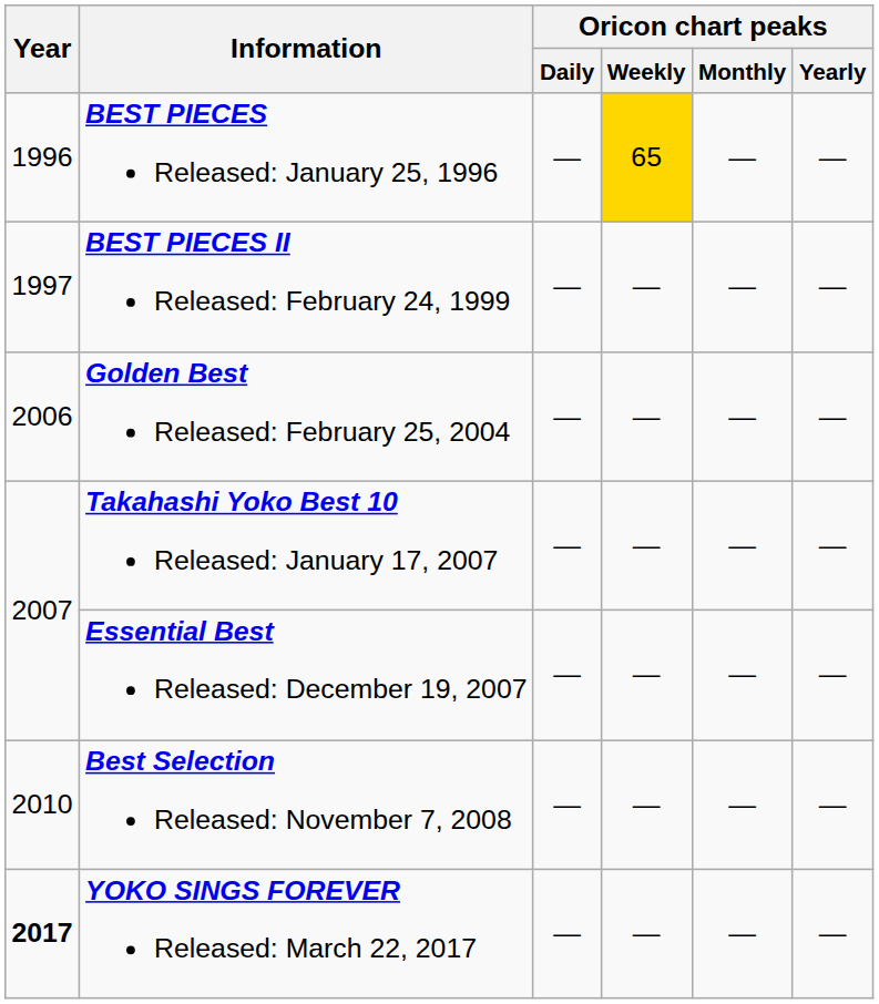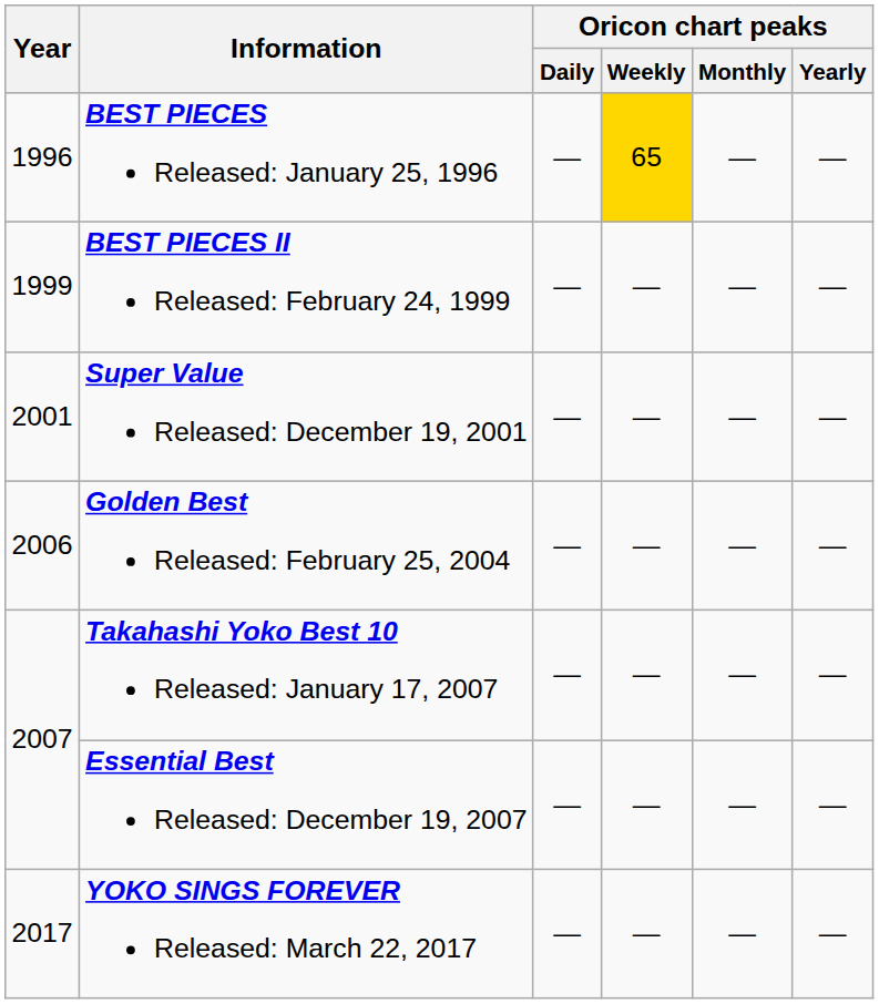 <table class="wikitable">
 <tr>
 <th rowspan="2">Year</th>
 <th rowspan="2">Information</th>
 <th colspan="4">Oricon chart peaks</th>
 </tr>
 <tr>
 <th width="30"><small>Daily</small></th>
 <th width="30"><small>Weekly</small></th>
 <th width="30"><small>Monthly</small></th>
 <th width="30"><small>Yearly</small></th>
 </tr>
 <tr>
 <td>1996</td>
 <td><strong><em><a href='#'>BEST PIECES</a></em></strong><br><ul><li>Released: January 25, 1996</li></ul></td>
 <td align="center">—</td>
 <td align="center" style="background: gold;">65</td>
 <td align="center">—</td>
 <td align="center">—</td>
 </tr>
 <tr>
-<td>1997</td>
+<td>1999</td>
 <td><strong><em><a href='#'>BEST PIECES II</a></em></strong><br><ul><li>Released: February 24, 1999</li></ul></td>
+<td align="center">—</td>
+<td align="center">—</td>
+<td align="center">—</td>
+<td align="center">—</td>
+</tr>
+<tr>
+<td>2001</td>
+<td><strong><em><a href='#'>Super Value</a></em></strong><br><ul><li>Released: December 19, 2001</li></ul></td>
 <td align="center">—</td>
 <td align="center">—</td>
 <td align="center">—</td>
 <td align="center">—</td>
 </tr>
 <tr>
 <td>2006</td>
 <td><strong><em><a href='#'>Golden Best</a></em></strong><br><ul><li>Released: February 25, 2004</li></ul></td>
 <td align="center">—</td>
 <td align="center">—</td>
 <td align="center">—</td>
 <td align="center">—</td>
 </tr>
 <tr>
 <td rowspan="2">2007</td>
 <td><strong><em><a href='#'>Takahashi Yoko Best 10</a></em></strong><br><ul><li>Released: January 17, 2007</li></ul></td>
 <td align="center">—</td>
 <td align="center">—</td>
 <td align="center">—</td>
 <td align="center">—</td>
 </tr>
 <tr>
 <td><strong><em><a href='#'>Essential Best</a></em></strong><br><ul><li>Released: December 19, 2007</li></ul></td>
 <td align="center">—</td>
 <td align="center">—</td>
 <td align="center">—</td>
 <td align="center">—</td>
 </tr>
 <tr>
-<td>2010</td>
-<td><strong><em><a href='#'>Best Selection</a></em></strong><br><ul><li>Released: November 7, 2008</li></ul></td>
-<td align="center">—</td>
-<td align="center">—</td>
-<td align="center">—</td>
-<td align="center">—</td>
-</tr>
-<tr>
-<td><strong>2017</strong></td>
+<td>2017</td>
 <td><strong><em><a href='#'>YOKO SINGS FOREVER</a></em></strong><br><ul><li>Released: March 22, 2017</li></ul></td>
 <td align="center">—</td>
 <td align="center">—</td>
 <td align="center">—</td>
 <td align="center">—</td>
 </tr>
 </table>
